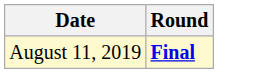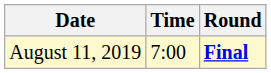 <table class="wikitable">
 <tr>
 <th>Date</th>
+<th>Time</th>
 <th>Round</th>
 </tr>
 <tr style=background:lemonchiffon>
 <td>August 11, 2019</td>
+<td>7:00</td>
 <td><strong><a href='#'>Final</a></strong></td>
 </tr>
 </table>
